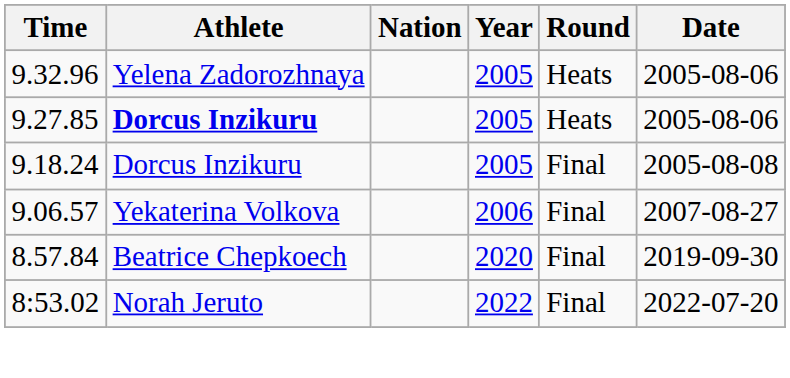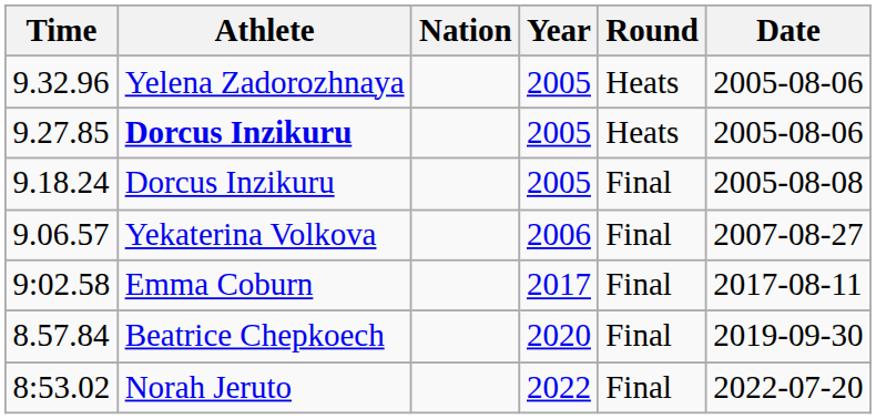 <table class="wikitable sortable">
 <tr>
 <th>Time</th>
 <th>Athlete</th>
 <th>Nation</th>
 <th>Year</th>
 <th>Round</th>
 <th>Date</th>
 </tr>
 <tr>
 <td>9.32.96</td>
 <td align="left"><a href='#'>Yelena Zadorozhnaya</a></td>
 <td align="left"></td>
 <td><a href='#'>2005</a></td>
 <td>Heats</td>
 <td>2005-08-06</td>
 </tr>
 <tr>
 <td>9.27.85</td>
 <td align="left"><strong><a href='#'>Dorcus Inzikuru</a></strong></td>
 <td align="left"></td>
 <td><a href='#'>2005</a></td>
 <td>Heats</td>
 <td>2005-08-06</td>
 </tr>
 <tr>
 <td>9.18.24</td>
 <td align="left"><a href='#'>Dorcus Inzikuru</a></td>
 <td align="left"></td>
 <td><a href='#'>2005</a></td>
 <td>Final</td>
 <td>2005-08-08</td>
 </tr>
 <tr>
 <td>9.06.57</td>
 <td align="left"><a href='#'>Yekaterina Volkova</a></td>
 <td align="left"></td>
 <td><a href='#'>2006</a></td>
 <td>Final</td>
 <td>2007-08-27</td>
 </tr>
 <tr>
+<td>9:02.58</td>
+<td align="left"><a href='#'>Emma Coburn</a></td>
+<td align="left"></td>
+<td><a href='#'>2017</a></td>
+<td>Final</td>
+<td>2017-08-11</td>
+</tr>
+<tr>
 <td>8.57.84</td>
 <td align="left"><a href='#'>Beatrice Chepkoech</a></td>
 <td align="left"></td>
 <td><a href='#'>2020</a></td>
 <td>Final</td>
 <td>2019-09-30</td>
 </tr>
 <tr>
 <td>8:53.02</td>
 <td align="left"><a href='#'>Norah Jeruto</a></td>
 <td align="left"></td>
 <td><a href='#'>2022</a></td>
 <td>Final</td>
 <td>2022-07-20</td>
 </tr>
 </table>
